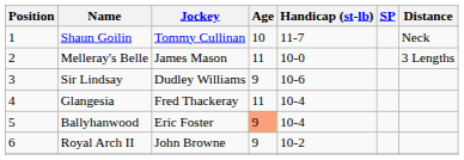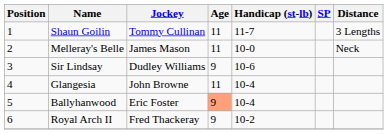 <table class="wikitable sortable">
 <tr>
 <th>Position</th>
 <th>Name</th>
 <th><a href='#'>Jockey</a></th>
 <th data-sort-type="number">Age</th>
 <th>Handicap (<a href='#'>st</a>-<a href='#'>lb</a>)</th>
 <th><a href='#'>SP</a></th>
 <th>Distance</th>
 </tr>
 <tr>
 <td>1</td>
 <td><a href='#'>Shaun Goilin</a></td>
 <td><a href='#'>Tommy Cullinan</a></td>
-<td>10</td>
+<td>11</td>
 <td>11-7</td>
 <td></td>
-<td>Neck</td>
+<td>3 Lengths</td>
 </tr>
 <tr>
 <td>2</td>
 <td>Melleray's Belle</td>
 <td>James Mason</td>
 <td>11</td>
 <td>10-0</td>
 <td></td>
-<td>3 Lengths</td>
+<td>Neck</td>
 </tr>
 <tr>
 <td>3</td>
 <td>Sir Lindsay</td>
 <td>Dudley Williams</td>
 <td>9</td>
 <td>10-6</td>
 <td></td>
 <td></td>
 </tr>
 <tr>
 <td>4</td>
 <td>Glangesia</td>
-<td>Fred Thackeray</td>
+<td>John Browne</td>
 <td>11</td>
 <td>10-4</td>
 <td></td>
 <td></td>
 </tr>
 <tr>
 <td>5</td>
 <td>Ballyhanwood</td>
 <td>Eric Foster</td>
 <td style="background: lightsalmon;">9</td>
 <td>10-4</td>
 <td></td>
 <td></td>
 </tr>
 <tr>
 <td>6</td>
 <td>Royal Arch II</td>
-<td>John Browne</td>
+<td>Fred Thackeray</td>
 <td>9</td>
 <td>10-2</td>
 <td></td>
 <td></td>
 </tr>
 <tr>
 </tr>
 </table>
